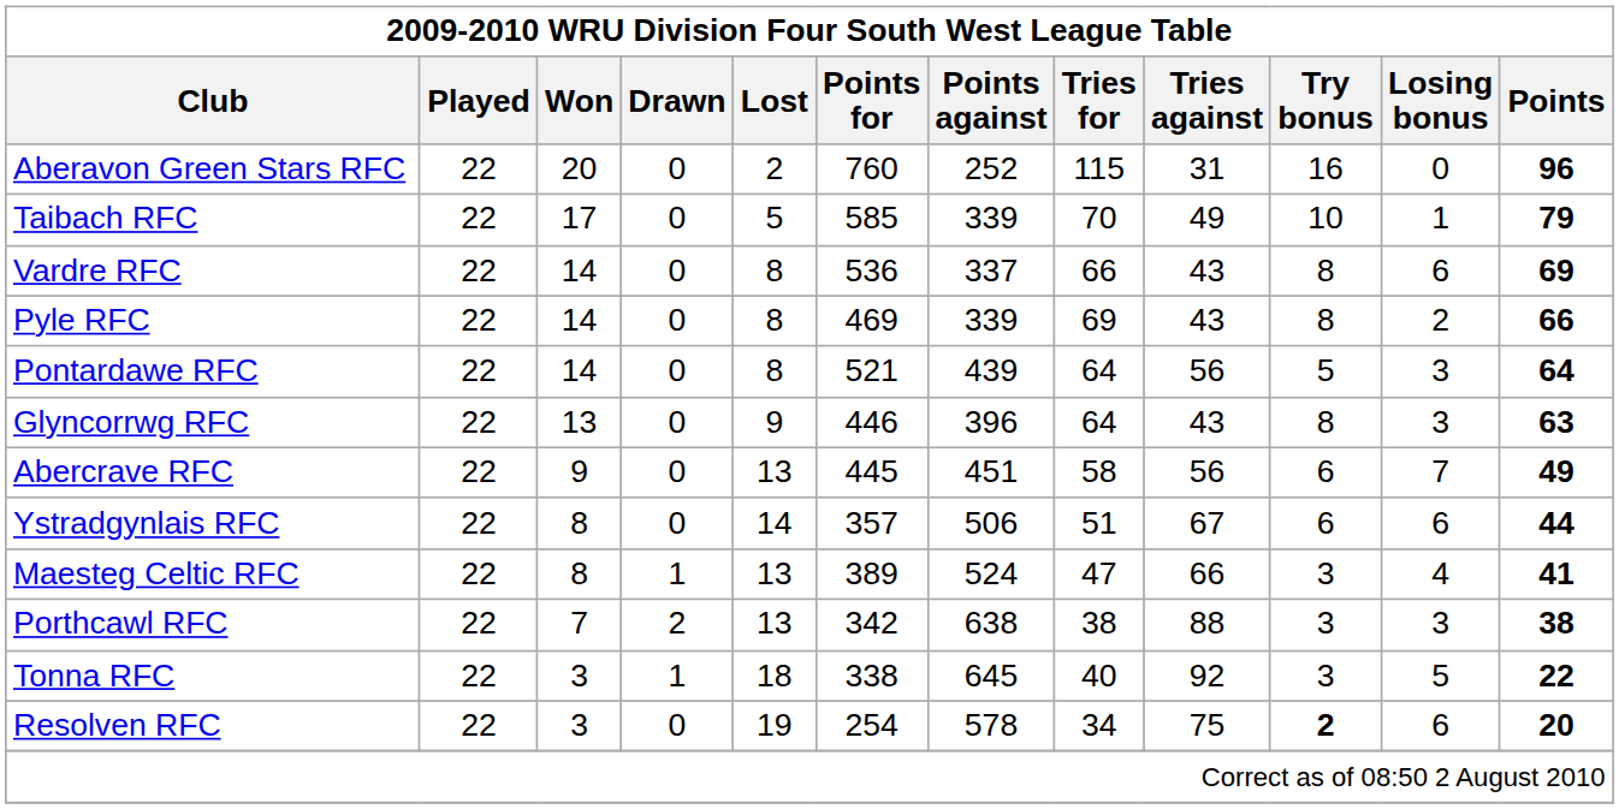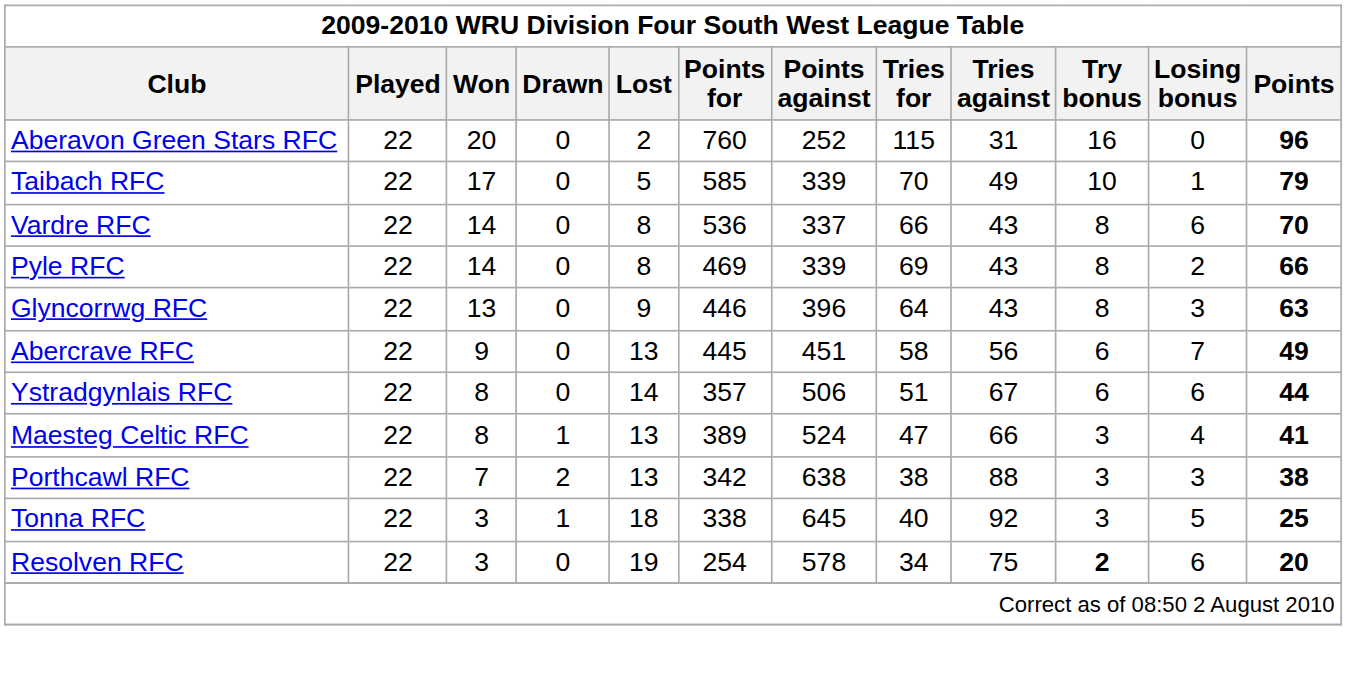 <table class="wikitable" style="float:left; margin-right:15px; text-align: center;">
 <tr>
 <td colspan="12" bgcolor="#FFFFFF" cellpadding="0" cellspacing="0"><strong>2009-2010 WRU Division Four South West League Table</strong></td>
 </tr>
 <tr>
 <th bgcolor="#efefef" width="200">Club</th>
 <th bgcolor="#efefef" width="20">Played</th>
 <th bgcolor="#efefef" width="20">Won</th>
 <th bgcolor="#efefef" width="20">Drawn</th>
 <th bgcolor="#efefef" width="20">Lost</th>
 <th bgcolor="#efefef" width="20">Points for</th>
 <th bgcolor="#efefef" width="20">Points against</th>
 <th bgcolor="#efefef" width="20">Tries for</th>
 <th bgcolor="#efefef" width="20">Tries against</th>
 <th bgcolor="#efefef" width="20">Try bonus</th>
 <th bgcolor="#efefef" width="20">Losing bonus</th>
 <th bgcolor="#efefef" width="20">Points</th>
 </tr>
 <tr bgcolor=#ffffff align=center>
 <td align=left><a href='#'>Aberavon Green Stars RFC</a></td>
 <td>22</td>
 <td>20</td>
 <td>0</td>
 <td>2</td>
 <td>760</td>
 <td>252</td>
 <td>115</td>
 <td>31</td>
 <td>16</td>
 <td>0</td>
 <td><strong>96</strong></td>
 </tr>
 <tr bgcolor=#ffffff align=center>
 <td align=left><a href='#'>Taibach RFC</a></td>
 <td>22</td>
 <td>17</td>
 <td>0</td>
 <td>5</td>
 <td>585</td>
 <td>339</td>
 <td>70</td>
 <td>49</td>
 <td>10</td>
 <td>1</td>
 <td><strong>79</strong></td>
 </tr>
 <tr bgcolor=#ffffff align=center>
 <td align=left><a href='#'>Vardre RFC</a></td>
 <td>22</td>
 <td>14</td>
 <td>0</td>
 <td>8</td>
 <td>536</td>
 <td>337</td>
 <td>66</td>
 <td>43</td>
 <td>8</td>
 <td>6</td>
-<td><strong>69</strong></td>
+<td><strong>70</strong></td>
 </tr>
 <tr bgcolor=#ffffff align=center>
 <td align=left><a href='#'>Pyle RFC</a></td>
 <td>22</td>
 <td>14</td>
 <td>0</td>
 <td>8</td>
 <td>469</td>
 <td>339</td>
 <td>69</td>
 <td>43</td>
 <td>8</td>
 <td>2</td>
 <td><strong>66</strong></td>
-</tr>
-<tr bgcolor=#ffffff align=center>
-<td align=left><a href='#'>Pontardawe RFC</a></td>
-<td>22</td>
-<td>14</td>
-<td>0</td>
-<td>8</td>
-<td>521</td>
-<td>439</td>
-<td>64</td>
-<td>56</td>
-<td>5</td>
-<td>3</td>
-<td><strong>64</strong></td>
 </tr>
 <tr bgcolor=#ffffff align=center>
 <td align=left><a href='#'>Glyncorrwg RFC</a></td>
 <td>22</td>
 <td>13</td>
 <td>0</td>
 <td>9</td>
 <td>446</td>
 <td>396</td>
 <td>64</td>
 <td>43</td>
 <td>8</td>
 <td>3</td>
 <td><strong>63</strong></td>
 </tr>
 <tr bgcolor=#ffffff align=center>
 <td align=left><a href='#'>Abercrave RFC</a></td>
 <td>22</td>
 <td>9</td>
 <td>0</td>
 <td>13</td>
 <td>445</td>
 <td>451</td>
 <td>58</td>
 <td>56</td>
 <td>6</td>
 <td>7</td>
 <td><strong>49</strong></td>
 </tr>
 <tr bgcolor=#ffffff align=center>
 <td align=left><a href='#'>Ystradgynlais RFC</a></td>
 <td>22</td>
 <td>8</td>
 <td>0</td>
 <td>14</td>
 <td>357</td>
 <td>506</td>
 <td>51</td>
 <td>67</td>
 <td>6</td>
 <td>6</td>
 <td><strong>44</strong></td>
 </tr>
 <tr bgcolor=#ffffff align=center>
 <td align=left><a href='#'>Maesteg Celtic RFC</a></td>
 <td>22</td>
 <td>8</td>
 <td>1</td>
 <td>13</td>
 <td>389</td>
 <td>524</td>
 <td>47</td>
 <td>66</td>
 <td>3</td>
 <td>4</td>
 <td><strong>41</strong></td>
 </tr>
 <tr bgcolor=#ffffff align=center>
 <td align=left><a href='#'>Porthcawl RFC</a></td>
 <td>22</td>
 <td>7</td>
 <td>2</td>
 <td>13</td>
 <td>342</td>
 <td>638</td>
 <td>38</td>
 <td>88</td>
 <td>3</td>
 <td>3</td>
 <td><strong>38</strong></td>
 </tr>
 <tr bgcolor=#ffffff align=center>
 <td align=left><a href='#'>Tonna RFC</a></td>
 <td>22</td>
 <td>3</td>
 <td>1</td>
 <td>18</td>
 <td>338</td>
 <td>645</td>
 <td>40</td>
 <td>92</td>
 <td>3</td>
 <td>5</td>
-<td><strong>22</strong></td>
+<td><strong>25</strong></td>
 </tr>
 <tr bgcolor=#ffffff align=center>
 <td align=left><a href='#'>Resolven RFC</a></td>
 <td>22</td>
 <td>3</td>
 <td>0</td>
 <td>19</td>
 <td>254</td>
 <td>578</td>
 <td>34</td>
 <td>75</td>
 <td><strong>2</strong></td>
 <td>6</td>
 <td><strong>20</strong></td>
 </tr>
 <tr bgcolor=#ffffff align=center>
 </tr>
 <tr>
 <td colspan="12" align="right" bgcolor="#FFFFFF" cellpadding="0" cellspacing="0"><small>Correct as of 08:50 2 August 2010</small></td>
 </tr>
 <tr>
 </tr>
 </table>
